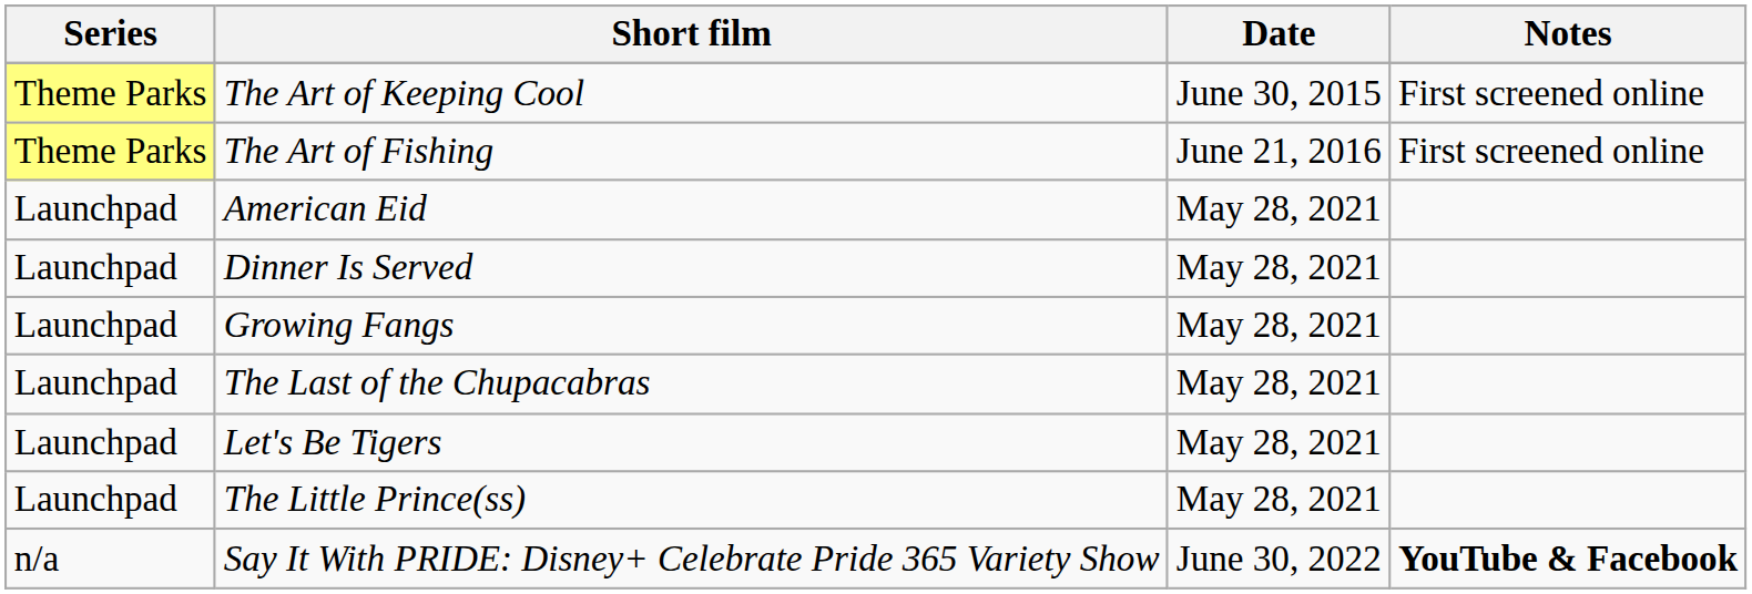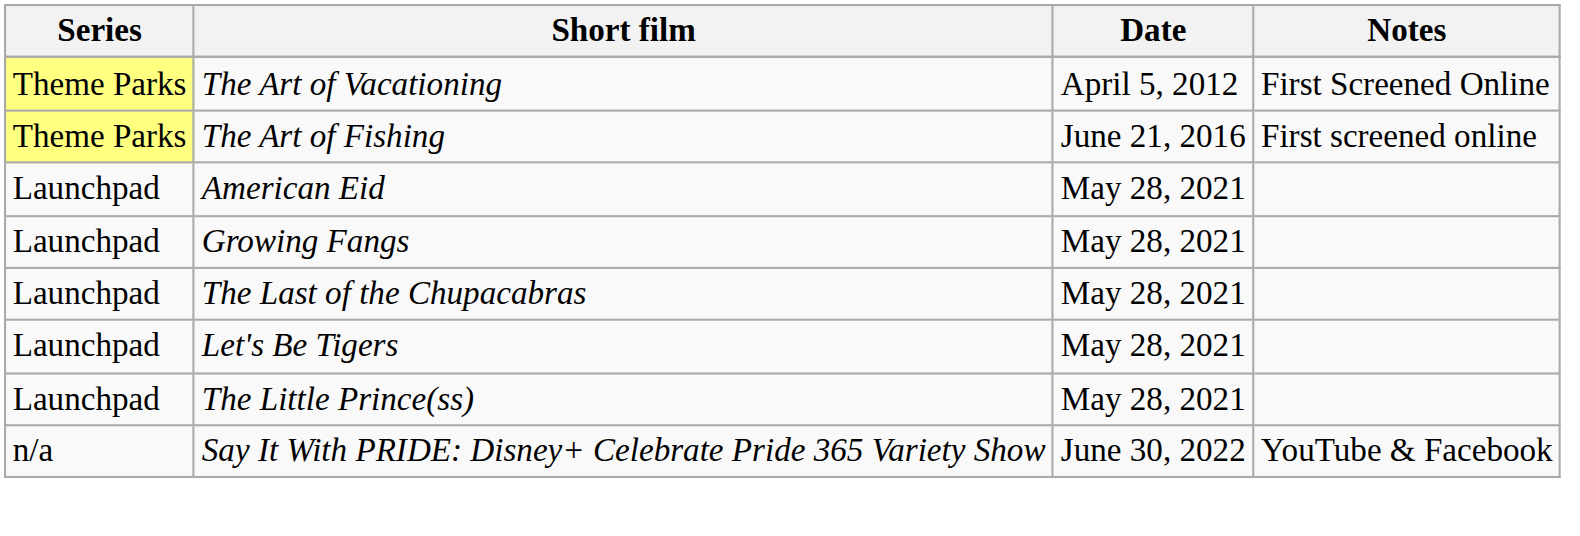 <table class="wikitable sortable">
 <tr>
 <th>Series</th>
 <th>Short film</th>
 <th>Date</th>
 <th>Notes</th>
 </tr>
 <tr>
 </tr>
 <tr>
 <td bgcolor="#ffff80">Theme Parks</td>
-<td><em>The Art of Keeping Cool</em></td>
-<td>June 30, 2015</td>
-<td>First screened online</td>
+<td><em>The Art of Vacationing</em></td>
+<td>April 5, 2012</td>
+<td>First Screened Online</td>
 </tr>
 <tr>
 <td bgcolor="#ffff80">Theme Parks</td>
 <td><em>The Art of Fishing</em></td>
 <td>June 21, 2016</td>
 <td>First screened online</td>
 </tr>
 <tr>
 <td>Launchpad</td>
 <td><em>American Eid</em></td>
-<td>May 28, 2021</td>
-<td></td>
-</tr>
-<tr>
-<td>Launchpad</td>
-<td><em>Dinner Is Served</em></td>
 <td>May 28, 2021</td>
 <td></td>
 </tr>
 <tr>
 <td>Launchpad</td>
 <td><em>Growing Fangs</em></td>
 <td>May 28, 2021</td>
 <td></td>
 </tr>
 <tr>
 <td>Launchpad</td>
 <td><em>The Last of the Chupacabras</em></td>
 <td>May 28, 2021</td>
 <td></td>
 </tr>
 <tr>
 <td>Launchpad</td>
 <td><em>Let's Be Tigers</em></td>
 <td>May 28, 2021</td>
 <td></td>
 </tr>
 <tr>
 <td>Launchpad</td>
 <td><em>The Little Prince(ss)</em></td>
 <td>May 28, 2021</td>
 <td></td>
 </tr>
 <tr>
 <td>n/a</td>
 <td><em>Say It With PRIDE: Disney+ Celebrate Pride 365 Variety Show</em></td>
 <td>June 30, 2022</td>
-<td><strong>YouTube & Facebook</strong></td>
+<td>YouTube & Facebook</td>
 </tr>
 </table>
